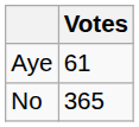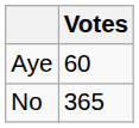 <table class="wikitable">
 <tr>
 <th></th>
 <th>Votes</th>
 </tr>
 <tr>
 <td>Aye</td>
-<td>61</td>
+<td>60</td>
 </tr>
 <tr>
 <td>No</td>
 <td>365</td>
 </tr>
 </table>
